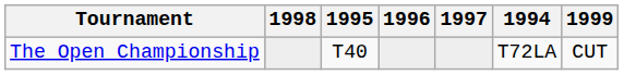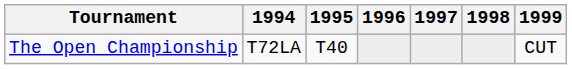 <table class="wikitable" style="font-size:95%;text-align:center;">
 <tr>
 <th>Tournament</th>
-<th>1998</th>
+<th>1994</th>
 <th>1995</th>
 <th>1996</th>
 <th>1997</th>
-<th>1994</th>
+<th>1998</th>
 <th>1999</th>
 </tr>
 <tr>
 <td align=left><a href='#'>The Open Championship</a></td>
-<td style="background:#eeeeee;"></td>
+<td>T72<span>LA</span></td>
 <td>T40</td>
 <td style="background:#eeeeee;"></td>
 <td style="background:#eeeeee;"></td>
-<td>T72<span>LA</span></td>
+<td style="background:#eeeeee;"></td>
 <td>CUT</td>
 </tr>
 </table>
